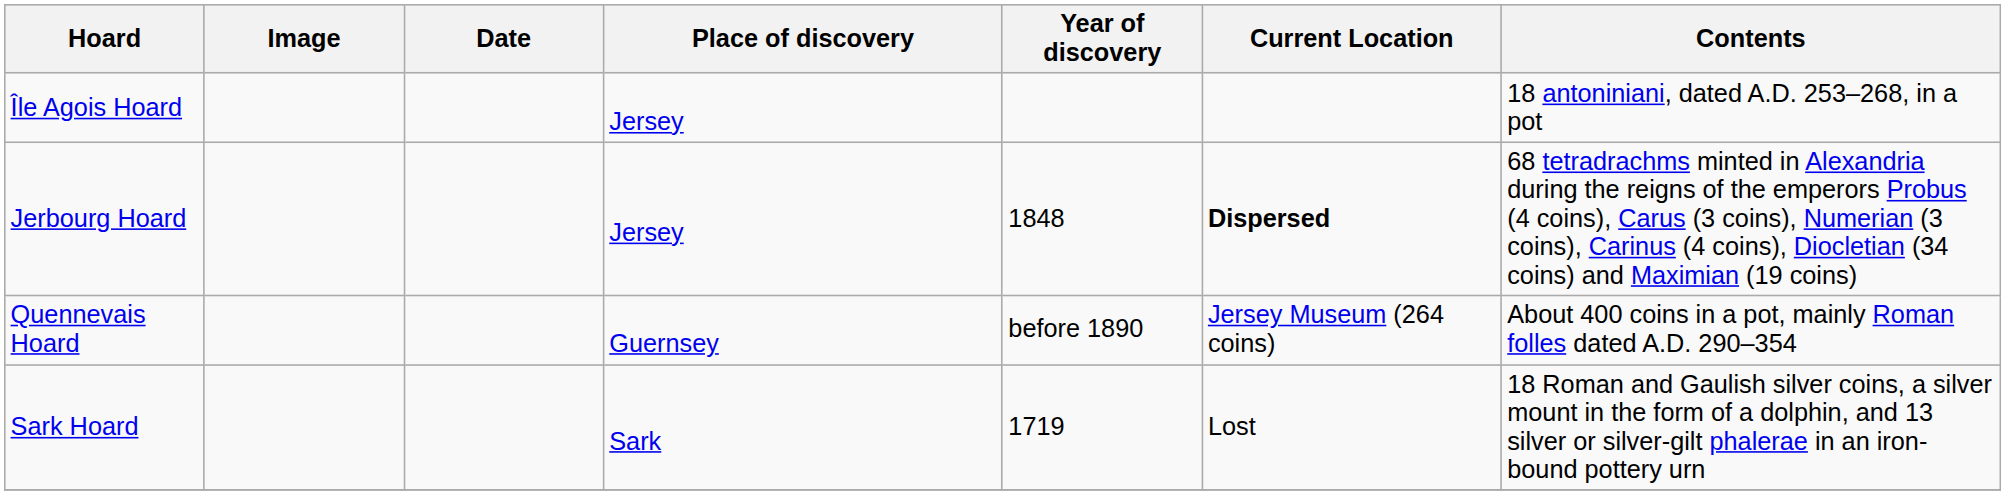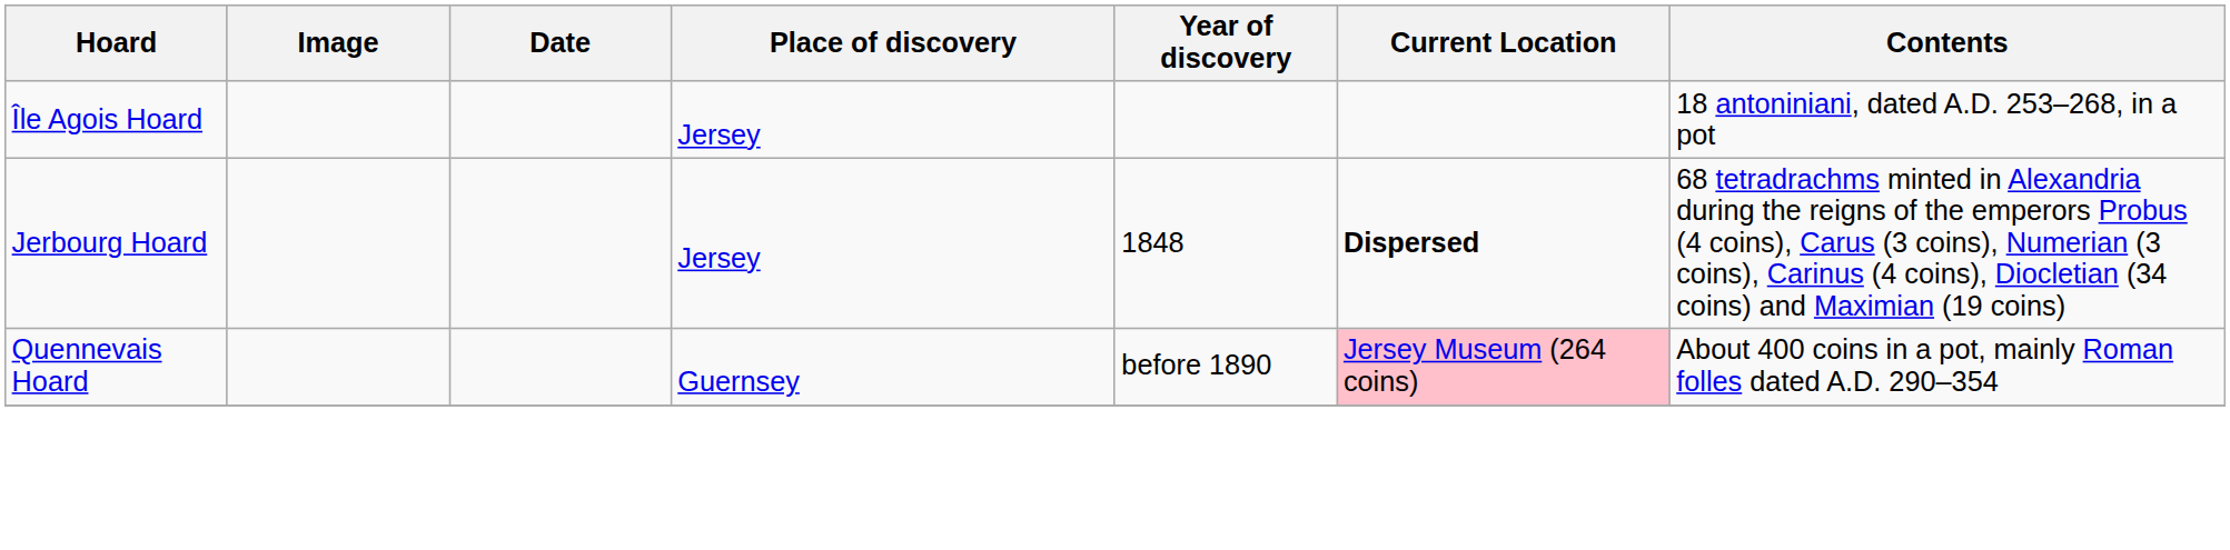 <table class="wikitable sortable" style="width: 100%">
 <tr>
 <th width="10%">Hoard</th>
 <th width="10%">Image</th>
 <th width="10%">Date</th>
 <th width="20%">Place of discovery</th>
 <th width="10%">Year of discovery</th>
 <th width="15%">Current Location</th>
 <th class="unsortable" width="25%">Contents</th>
 </tr>
 <tr>
 <td><a href='#'>Île Agois Hoard</a></td>
 <td></td>
 <td></td>
 <td><br><a href='#'>Jersey</a><br><small></small></td>
 <td></td>
 <td></td>
 <td>18 <a href='#'>antoniniani</a>, dated A.D. 253–268, in a pot</td>
 </tr>
 <tr>
 <td><a href='#'>Jerbourg Hoard</a></td>
 <td></td>
 <td></td>
 <td><br><a href='#'>Jersey</a><br><small></small></td>
 <td>1848</td>
 <td><strong>Dispersed</strong></td>
 <td>68 <a href='#'>tetradrachms</a> minted in <a href='#'>Alexandria</a> during the reigns of the emperors <a href='#'>Probus</a> (4 coins), <a href='#'>Carus</a> (3 coins), <a href='#'>Numerian</a> (3 coins), <a href='#'>Carinus</a> (4 coins), <a href='#'>Diocletian</a> (34 coins) and <a href='#'>Maximian</a> (19 coins)</td>
 </tr>
 <tr>
 <td><a href='#'>Quennevais Hoard</a></td>
 <td></td>
 <td></td>
 <td><br><a href='#'>Guernsey</a><br><small></small></td>
 <td>before 1890</td>
-<td><a href='#'>Jersey Museum</a> (264 coins)</td>
+<td style="background: pink;"><a href='#'>Jersey Museum</a> (264 coins)</td>
 <td>About 400 coins in a pot, mainly <a href='#'>Roman folles</a> dated A.D. 290–354</td>
-</tr>
-<tr>
-<td><a href='#'>Sark Hoard</a></td>
-<td></td>
-<td></td>
-<td><br><a href='#'>Sark</a><br><small></small></td>
-<td>1719</td>
-<td>Lost</td>
-<td>18 Roman and Gaulish silver coins, a silver mount in the form of a dolphin, and 13 silver or silver-gilt <a href='#'>phalerae</a> in an iron-bound pottery urn</td>
 </tr>
 <tr>
 </tr>
 </table>
